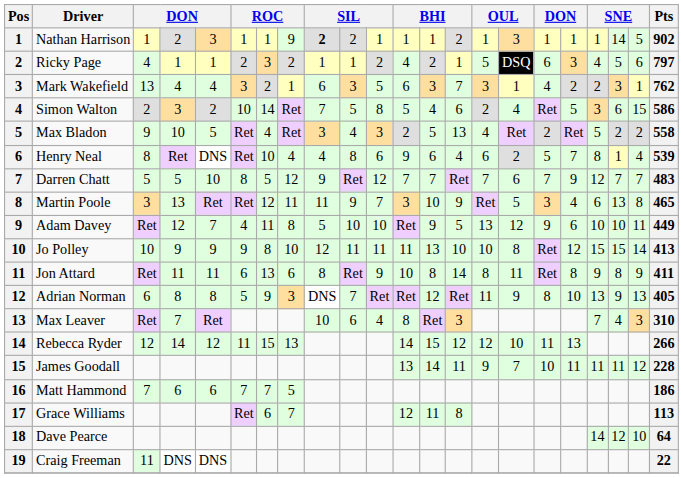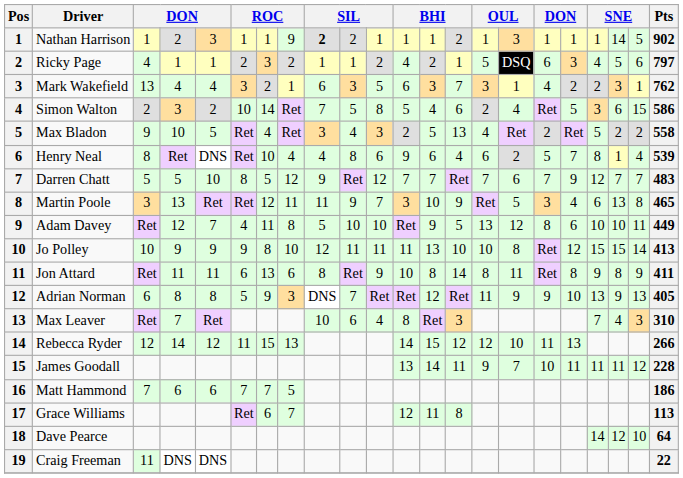 <table class="wikitable" style="font-size: 80%; text-align: center;">
 <tr valign="top">
 <th valign="middle">Pos</th>
 <th valign="middle">Driver</th>
 <th colspan="3"><a href='#'>DON</a></th>
 <th colspan="3"><a href='#'>ROC</a></th>
 <th colspan="3"><a href='#'>SIL</a></th>
 <th colspan="3"><a href='#'>BHI</a></th>
 <th colspan="2"><a href='#'>OUL</a></th>
 <th colspan="2"><a href='#'>DON</a></th>
 <th colspan="3"><a href='#'>SNE</a></th>
 <th valign=middle>Pts</th>
 </tr>
 <tr>
 <th>1</th>
 <td align=left>Nathan Harrison</td>
 <td style="background:#ffffbf;">1</td>
 <td style="background:#dfdfdf;">2</td>
 <td style="background:#ffdf9f;">3</td>
 <td style="background:#ffffbf;">1</td>
 <td style="background:#ffffbf;">1</td>
 <td style="background:#dfffdf;">9</td>
 <td style="background:#dfdfdf;"><strong>2</strong></td>
 <td style="background:#dfdfdf;">2</td>
 <td style="background:#ffffbf;">1</td>
 <td style="background:#ffffbf;">1</td>
 <td style="background:#ffffbf;">1</td>
 <td style="background:#dfdfdf;">2</td>
 <td style="background:#ffffbf;">1</td>
 <td style="background:#ffdf9f;">3</td>
 <td style="background:#ffffbf;">1</td>
 <td style="background:#ffffbf;">1</td>
 <td style="background:#ffffbf;">1</td>
 <td style="background:#dfffdf;">14</td>
 <td style="background:#dfffdf;">5</td>
 <th>902</th>
 </tr>
 <tr>
 <th>2</th>
 <td align=left>Ricky Page</td>
 <td style="background:#dfffdf;">4</td>
 <td style="background:#ffffbf;">1</td>
 <td style="background:#ffffbf;">1</td>
 <td style="background:#dfdfdf;">2</td>
 <td style="background:#ffdf9f;">3</td>
 <td style="background:#dfdfdf;">2</td>
 <td style="background:#ffffbf;">1</td>
 <td style="background:#ffffbf;">1</td>
 <td style="background:#dfdfdf;">2</td>
 <td style="background:#dfffdf;">4</td>
 <td style="background:#dfdfdf;">2</td>
 <td style="background:#ffffbf;">1</td>
 <td style="background:#dfffdf;">5</td>
 <td style="background-color:#000000; color:white">DSQ</td>
 <td style="background:#dfffdf;">6</td>
 <td style="background:#ffdf9f;">3</td>
 <td style="background:#dfffdf;">4</td>
 <td style="background:#dfffdf;">5</td>
 <td style="background:#dfffdf;">6</td>
 <th>797</th>
 </tr>
 <tr>
 <th>3</th>
 <td align=left>Mark Wakefield</td>
 <td style="background:#dfffdf;">13</td>
 <td style="background:#dfffdf;">4</td>
 <td style="background:#dfffdf;">4</td>
 <td style="background:#ffdf9f;">3</td>
 <td style="background:#dfdfdf;">2</td>
 <td style="background:#ffffbf;">1</td>
 <td style="background:#dfffdf;">6</td>
 <td style="background:#ffdf9f;">3</td>
 <td style="background:#dfffdf;">5</td>
 <td style="background:#dfffdf;">6</td>
 <td style="background:#ffdf9f;">3</td>
 <td style="background:#dfffdf;">7</td>
 <td style="background:#ffdf9f;">3</td>
 <td style="background:#ffffbf;">1</td>
 <td style="background:#dfffdf;">4</td>
 <td style="background:#dfdfdf;">2</td>
 <td style="background:#dfdfdf;">2</td>
 <td style="background:#ffdf9f;">3</td>
 <td style="background:#ffffbf;">1</td>
 <th>762</th>
 </tr>
 <tr>
 <th>4</th>
 <td align=left>Simon Walton</td>
 <td style="background:#dfdfdf;">2</td>
 <td style="background:#ffdf9f;">3</td>
 <td style="background:#dfdfdf;">2</td>
 <td style="background:#dfffdf;">10</td>
 <td style="background:#dfffdf;">14</td>
 <td style="background:#efcfff;">Ret</td>
 <td style="background:#dfffdf;">7</td>
 <td style="background:#dfffdf;">5</td>
 <td style="background:#dfffdf;">8</td>
 <td style="background:#dfffdf;">5</td>
 <td style="background:#dfffdf;">4</td>
 <td style="background:#dfffdf;">6</td>
 <td style="background:#dfdfdf;">2</td>
 <td style="background:#dfffdf;">4</td>
 <td style="background:#efcfff;">Ret</td>
 <td style="background:#dfffdf;">5</td>
 <td style="background:#ffdf9f;">3</td>
 <td style="background:#dfffdf;">6</td>
 <td style="background:#dfffdf;">15</td>
 <th>586</th>
 </tr>
 <tr>
 <th>5</th>
 <td align=left>Max Bladon</td>
 <td style="background:#dfffdf;">9</td>
 <td style="background:#dfffdf;">10</td>
 <td style="background:#dfffdf;">5</td>
 <td style="background:#efcfff;">Ret</td>
 <td style="background:#dfffdf;">4</td>
 <td style="background:#efcfff;">Ret</td>
 <td style="background:#ffdf9f;">3</td>
 <td style="background:#dfffdf;">4</td>
 <td style="background:#ffdf9f;">3</td>
 <td style="background:#dfdfdf;">2</td>
 <td style="background:#dfffdf;">5</td>
 <td style="background:#dfffdf;">13</td>
 <td style="background:#dfffdf;">4</td>
 <td style="background:#efcfff;">Ret</td>
 <td style="background:#dfdfdf;">2</td>
 <td style="background:#efcfff;">Ret</td>
 <td style="background:#dfffdf;">5</td>
 <td style="background:#dfdfdf;">2</td>
 <td style="background:#dfdfdf;">2</td>
 <th>558</th>
 </tr>
 <tr>
 <th>6</th>
 <td align=left>Henry Neal</td>
 <td style="background:#dfffdf;">8</td>
 <td style="background:#efcfff;">Ret</td>
 <td style="background:#ffffff;">DNS</td>
 <td style="background:#efcfff;">Ret</td>
 <td style="background:#dfffdf;">10</td>
 <td style="background:#dfffdf;">4</td>
 <td style="background:#dfffdf;">4</td>
 <td style="background:#dfffdf;">8</td>
 <td style="background:#dfffdf;">6</td>
 <td style="background:#dfffdf;">9</td>
 <td style="background:#dfffdf;">6</td>
 <td style="background:#dfffdf;">4</td>
 <td style="background:#dfffdf;">6</td>
 <td style="background:#dfdfdf;">2</td>
 <td style="background:#dfffdf;">5</td>
 <td style="background:#dfffdf;">7</td>
 <td style="background:#dfffdf;">8</td>
 <td style="background:#ffffbf;">1</td>
 <td style="background:#dfffdf;">4</td>
 <th>539</th>
 </tr>
 <tr>
 <th>7</th>
 <td align=left>Darren Chatt</td>
 <td style="background:#dfffdf;">5</td>
 <td style="background:#dfffdf;">5</td>
 <td style="background:#dfffdf;">10</td>
 <td style="background:#dfffdf;">8</td>
 <td style="background:#dfffdf;">5</td>
 <td style="background:#dfffdf;">12</td>
 <td style="background:#dfffdf;">9</td>
 <td style="background:#efcfff;">Ret</td>
 <td style="background:#dfffdf;">12</td>
 <td style="background:#dfffdf;">7</td>
 <td style="background:#dfffdf;">7</td>
 <td style="background:#efcfff;">Ret</td>
 <td style="background:#dfffdf;">7</td>
 <td style="background:#dfffdf;">6</td>
 <td style="background:#dfffdf;">7</td>
 <td style="background:#dfffdf;">9</td>
 <td style="background:#dfffdf;">12</td>
 <td style="background:#dfffdf;">7</td>
 <td style="background:#dfffdf;">7</td>
 <th>483</th>
 </tr>
 <tr>
 <th>8</th>
 <td align=left>Martin Poole</td>
 <td style="background:#ffdf9f;">3</td>
 <td style="background:#dfffdf;">13</td>
 <td style="background:#efcfff;">Ret</td>
 <td style="background:#efcfff;">Ret</td>
 <td style="background:#dfffdf;">12</td>
 <td style="background:#dfffdf;">11</td>
 <td style="background:#dfffdf;">11</td>
 <td style="background:#dfffdf;">9</td>
 <td style="background:#dfffdf;">7</td>
 <td style="background:#ffdf9f;">3</td>
 <td style="background:#dfffdf;">10</td>
 <td style="background:#dfffdf;">9</td>
 <td style="background:#efcfff;">Ret</td>
 <td style="background:#dfffdf;">5</td>
 <td style="background:#ffdf9f;">3</td>
 <td style="background:#dfffdf;">4</td>
 <td style="background:#dfffdf;">6</td>
 <td style="background:#dfffdf;">13</td>
 <td style="background:#dfffdf;">8</td>
 <th>465</th>
 </tr>
 <tr>
 <th>9</th>
 <td align=left>Adam Davey</td>
 <td style="background:#efcfff;">Ret</td>
 <td style="background:#dfffdf;">12</td>
 <td style="background:#dfffdf;">7</td>
 <td style="background:#dfffdf;">4</td>
 <td style="background:#dfffdf;">11</td>
 <td style="background:#dfffdf;">8</td>
 <td style="background:#dfffdf;">5</td>
 <td style="background:#dfffdf;">10</td>
 <td style="background:#dfffdf;">10</td>
 <td style="background:#efcfff;">Ret</td>
 <td style="background:#dfffdf;">9</td>
 <td style="background:#dfffdf;">5</td>
 <td style="background:#dfffdf;">13</td>
 <td style="background:#dfffdf;">12</td>
-<td style="background:#dfffdf;">9</td>
+<td style="background:#dfffdf;">8</td>
 <td style="background:#dfffdf;">6</td>
 <td style="background:#dfffdf;">10</td>
 <td style="background:#dfffdf;">10</td>
 <td style="background:#dfffdf;">11</td>
 <th>449</th>
 </tr>
 <tr>
 <th>10</th>
 <td align=left>Jo Polley</td>
 <td style="background:#dfffdf;">10</td>
 <td style="background:#dfffdf;">9</td>
 <td style="background:#dfffdf;">9</td>
 <td style="background:#dfffdf;">9</td>
 <td style="background:#dfffdf;">8</td>
 <td style="background:#dfffdf;">10</td>
 <td style="background:#dfffdf;">12</td>
 <td style="background:#dfffdf;">11</td>
 <td style="background:#dfffdf;">11</td>
 <td style="background:#dfffdf;">11</td>
 <td style="background:#dfffdf;">13</td>
 <td style="background:#dfffdf;">10</td>
 <td style="background:#dfffdf;">10</td>
 <td style="background:#dfffdf;">8</td>
 <td style="background:#efcfff;">Ret</td>
 <td style="background:#dfffdf;">12</td>
 <td style="background:#dfffdf;">15</td>
 <td style="background:#dfffdf;">15</td>
 <td style="background:#dfffdf;">14</td>
 <th>413</th>
 </tr>
 <tr>
 <th>11</th>
 <td align=left>Jon Attard</td>
 <td style="background:#efcfff;">Ret</td>
 <td style="background:#dfffdf;">11</td>
 <td style="background:#dfffdf;">11</td>
 <td style="background:#dfffdf;">6</td>
 <td style="background:#dfffdf;">13</td>
 <td style="background:#dfffdf;">6</td>
 <td style="background:#dfffdf;">8</td>
 <td style="background:#efcfff;">Ret</td>
 <td style="background:#dfffdf;">9</td>
 <td style="background:#dfffdf;">10</td>
 <td style="background:#dfffdf;">8</td>
 <td style="background:#dfffdf;">14</td>
 <td style="background:#dfffdf;">8</td>
 <td style="background:#dfffdf;">11</td>
 <td style="background:#efcfff;">Ret</td>
 <td style="background:#dfffdf;">8</td>
 <td style="background:#dfffdf;">9</td>
 <td style="background:#dfffdf;">8</td>
 <td style="background:#dfffdf;">9</td>
 <th>411</th>
 </tr>
 <tr>
 <th>12</th>
 <td align=left>Adrian Norman</td>
 <td style="background:#dfffdf;">6</td>
 <td style="background:#dfffdf;">8</td>
 <td style="background:#dfffdf;">8</td>
 <td style="background:#dfffdf;">5</td>
 <td style="background:#dfffdf;">9</td>
 <td style="background:#ffdf9f;">3</td>
 <td style="background:#ffffff;">DNS</td>
 <td style="background:#dfffdf;">7</td>
 <td style="background:#efcfff;">Ret</td>
 <td style="background:#efcfff;">Ret</td>
 <td style="background:#dfffdf;">12</td>
 <td style="background:#efcfff;">Ret</td>
 <td style="background:#dfffdf;">11</td>
 <td style="background:#dfffdf;">9</td>
-<td style="background:#dfffdf;">8</td>
+<td style="background:#dfffdf;">9</td>
 <td style="background:#dfffdf;">10</td>
 <td style="background:#dfffdf;">13</td>
 <td style="background:#dfffdf;">9</td>
 <td style="background:#dfffdf;">13</td>
 <th>405</th>
 </tr>
 <tr>
 <th>13</th>
 <td align=left>Max Leaver</td>
 <td style="background:#efcfff;">Ret</td>
 <td style="background:#dfffdf;">7</td>
 <td style="background:#efcfff;">Ret</td>
 <td></td>
 <td></td>
 <td></td>
 <td style="background:#dfffdf;">10</td>
 <td style="background:#dfffdf;">6</td>
 <td style="background:#dfffdf;">4</td>
 <td style="background:#dfffdf;">8</td>
 <td style="background:#efcfff;">Ret</td>
 <td style="background:#ffdf9f;">3</td>
 <td></td>
 <td></td>
 <td></td>
 <td></td>
 <td style="background:#dfffdf;">7</td>
 <td style="background:#dfffdf;">4</td>
 <td style="background:#ffdf9f;">3</td>
 <th>310</th>
 </tr>
 <tr>
 <th>14</th>
 <td align=left>Rebecca Ryder</td>
 <td style="background:#dfffdf;">12</td>
 <td style="background:#dfffdf;">14</td>
 <td style="background:#dfffdf;">12</td>
 <td style="background:#dfffdf;">11</td>
 <td style="background:#dfffdf;">15</td>
 <td style="background:#dfffdf;">13</td>
 <td></td>
 <td></td>
 <td></td>
 <td style="background:#dfffdf;">14</td>
 <td style="background:#dfffdf;">15</td>
 <td style="background:#dfffdf;">12</td>
 <td style="background:#dfffdf;">12</td>
 <td style="background:#dfffdf;">10</td>
 <td style="background:#dfffdf;">11</td>
 <td style="background:#dfffdf;">13</td>
 <td></td>
 <td></td>
 <td></td>
 <th>266</th>
 </tr>
 <tr>
 <th>15</th>
 <td align=left>James Goodall</td>
 <td></td>
 <td></td>
 <td></td>
 <td></td>
 <td></td>
 <td></td>
 <td></td>
 <td></td>
 <td></td>
 <td style="background:#dfffdf;">13</td>
 <td style="background:#dfffdf;">14</td>
 <td style="background:#dfffdf;">11</td>
 <td style="background:#dfffdf;">9</td>
 <td style="background:#dfffdf;">7</td>
 <td style="background:#dfffdf;">10</td>
 <td style="background:#dfffdf;">11</td>
 <td style="background:#dfffdf;">11</td>
 <td style="background:#dfffdf;">11</td>
 <td style="background:#dfffdf;">12</td>
 <th>228</th>
 </tr>
 <tr>
 <th>16</th>
 <td align=left>Matt Hammond</td>
 <td style="background:#dfffdf;">7</td>
 <td style="background:#dfffdf;">6</td>
 <td style="background:#dfffdf;">6</td>
 <td style="background:#dfffdf;">7</td>
 <td style="background:#dfffdf;">7</td>
 <td style="background:#dfffdf;">5</td>
 <td></td>
 <td></td>
 <td></td>
 <td></td>
 <td></td>
 <td></td>
 <td></td>
 <td></td>
 <td></td>
 <td></td>
 <td></td>
 <td></td>
 <td></td>
 <th>186</th>
 </tr>
 <tr>
 <th>17</th>
 <td align=left>Grace Williams</td>
 <td></td>
 <td></td>
 <td></td>
 <td style="background:#efcfff;">Ret</td>
 <td style="background:#dfffdf;">6</td>
 <td style="background:#dfffdf;">7</td>
 <td></td>
 <td></td>
 <td></td>
 <td style="background:#dfffdf;">12</td>
 <td style="background:#dfffdf;">11</td>
 <td style="background:#dfffdf;">8</td>
 <td></td>
 <td></td>
 <td></td>
 <td></td>
 <td></td>
 <td></td>
 <td></td>
 <th>113</th>
 </tr>
 <tr>
 <th>18</th>
 <td align=left>Dave Pearce</td>
 <td></td>
 <td></td>
 <td></td>
 <td></td>
 <td></td>
 <td></td>
 <td></td>
 <td></td>
 <td></td>
 <td></td>
 <td></td>
 <td></td>
 <td></td>
 <td></td>
 <td></td>
 <td></td>
 <td style="background:#dfffdf;">14</td>
 <td style="background:#dfffdf;">12</td>
 <td style="background:#dfffdf;">10</td>
 <th>64</th>
 </tr>
 <tr>
 <th>19</th>
 <td align=left>Craig Freeman</td>
 <td style="background:#dfffdf;">11</td>
 <td style="background:#ffffff;">DNS</td>
 <td style="background:#ffffff;">DNS</td>
 <td></td>
 <td></td>
 <td></td>
 <td></td>
 <td></td>
 <td></td>
 <td></td>
 <td></td>
 <td></td>
 <td></td>
 <td></td>
 <td></td>
 <td></td>
 <td></td>
 <td></td>
 <td></td>
 <th>22</th>
 </tr>
 <tr>
 </tr>
 </table>
